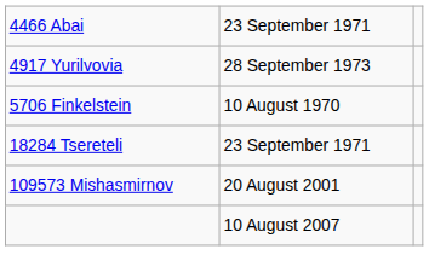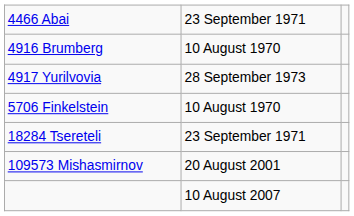 <table class="wikitable" style="font-size: 89%; float: left; width: 25em; margin-right: 1em; line-height: 1.65em !important; height: 205px;">
 <tr>
 <td><a href='#'>4466 Abai</a></td>
 <td>23 September 1971</td>
+<td></td>
+</tr>
+<tr>
+<td><a href='#'>4916 Brumberg</a></td>
+<td>10 August 1970</td>
 <td></td>
 </tr>
 <tr>
 <td><a href='#'>4917 Yurilvovia</a></td>
 <td>28 September 1973</td>
 <td></td>
 </tr>
 <tr>
 <td><a href='#'>5706 Finkelstein</a></td>
 <td>10 August 1970</td>
 <td></td>
 </tr>
 <tr>
 <td><a href='#'>18284 Tsereteli</a></td>
 <td>23 September 1971</td>
 <td></td>
 </tr>
 <tr>
 <td><a href='#'>109573 Mishasmirnov</a></td>
 <td>20 August 2001</td>
 <td></td>
 </tr>
 <tr>
 <td></td>
 <td>10 August 2007</td>
 <td></td>
 </tr>
 </table>
